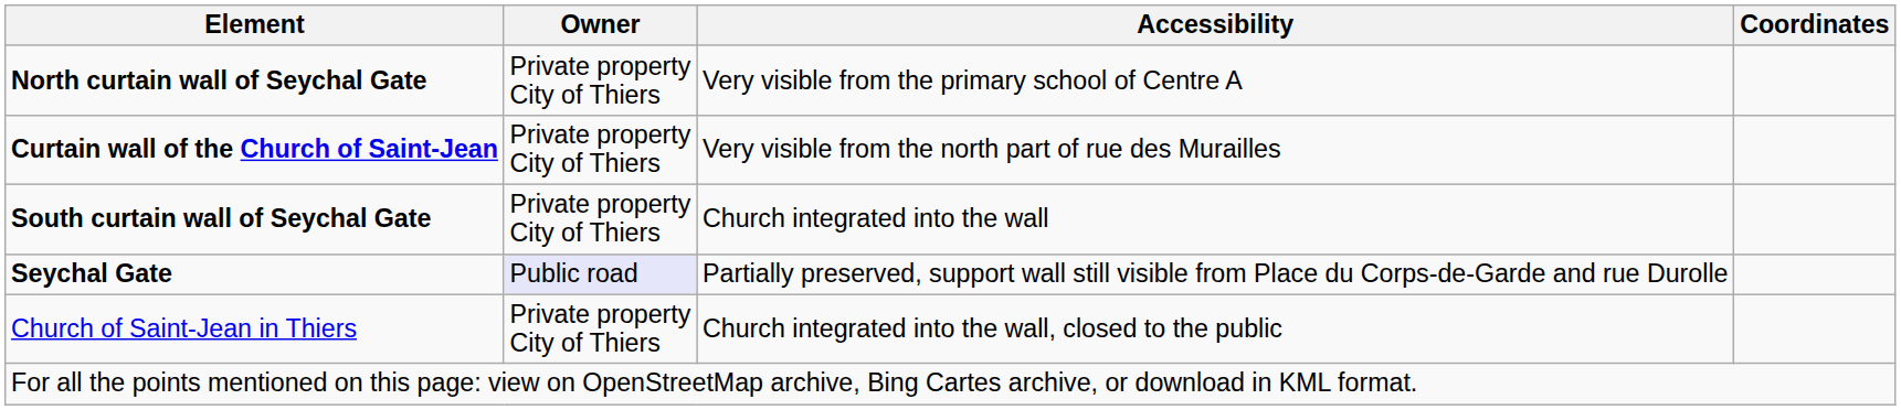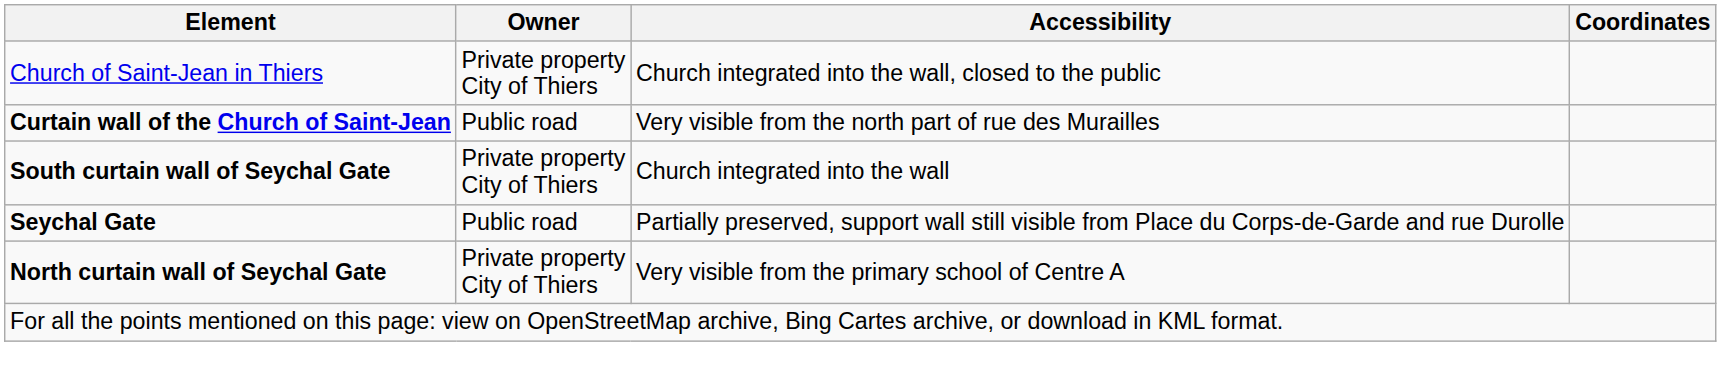 <table class="wikitable mw-collapsible">
 <tr>
 <th>Element</th>
 <th>Owner</th>
 <th>Accessibility</th>
 <th>Coordinates</th>
 </tr>
 <tr>
-<td><strong>North curtain wall of Seychal Gate</strong></td>
+<td><a href='#'>Church of Saint-Jean in Thiers</a></td>
 <td>Private property<br>City of Thiers</td>
-<td>Very visible from the primary school of Centre A</td>
+<td>Church integrated into the wall, closed to the public</td>
 <td></td>
 </tr>
 <tr>
 <td><strong>Curtain wall of the <a href='#'>Church of Saint-Jean</a></strong></td>
-<td>Private property<br>City of Thiers</td>
+<td>Public road</td>
 <td>Very visible from the north part of rue des Murailles</td>
 <td></td>
 </tr>
 <tr>
 <td><strong>South curtain wall of Seychal Gate</strong></td>
 <td>Private property<br>City of Thiers</td>
 <td>Church integrated into the wall</td>
 <td></td>
 </tr>
 <tr>
 <td><strong>Seychal Gate</strong></td>
-<td style="background: lavender;">Public road</td>
+<td>Public road</td>
 <td>Partially preserved, support wall still visible from Place du Corps-de-Garde and rue Durolle</td>
 <td></td>
 </tr>
 <tr>
-<td><a href='#'>Church of Saint-Jean in Thiers</a></td>
+<td><strong>North curtain wall of Seychal Gate</strong></td>
 <td>Private property<br>City of Thiers</td>
-<td>Church integrated into the wall, closed to the public</td>
+<td>Very visible from the primary school of Centre A</td>
 <td></td>
 </tr>
 <tr>
 <td colspan="4">For all the points mentioned on this page: view on OpenStreetMap archive, Bing Cartes archive, or download in KML format.</td>
 </tr>
 </table>
